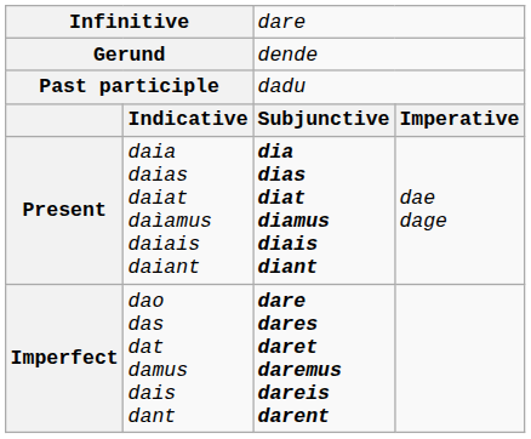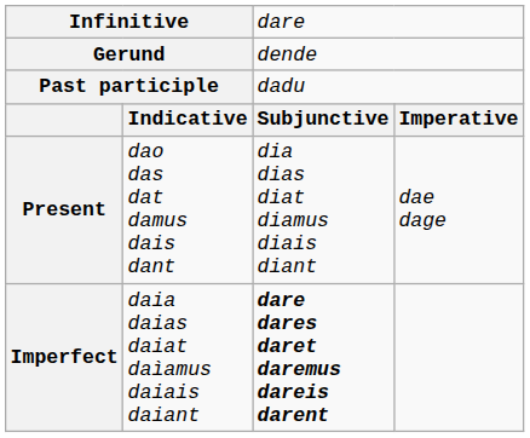 <table class="wikitable">
 <tr>
 <th colspan=2>Infinitive</th>
 <td colspan=2><em>dare</em></td>
 </tr>
 <tr>
 <th colspan=2>Gerund</th>
 <td colspan=2><em>dende</em></td>
 </tr>
 <tr>
 <th colspan=2>Past participle</th>
 <td colspan=2><em>dadu</em></td>
 </tr>
 <tr>
 <th></th>
 <th>Indicative</th>
 <th>Subjunctive</th>
 <th>Imperative</th>
 </tr>
 <tr>
 <th>Present</th>
-<td><em>daia</em><br><em>daias</em><br><em>daiat</em><br><em>daìamus</em><br><em>daiais</em><br><em>daiant</em></td>
-<td><strong><em>dia</em><br><em>dias</em><br><em>diat</em><br><em>diamus</em><br><em>diais</em><br><em>diant</em></strong></td>
+<td><em>dao</em><br><em>das</em><br><em>dat</em><br><em>damus</em><br><em>dais</em><br><em>dant</em></td>
+<td><em>dia</em><br><em>dias</em><br><em>diat</em><br><em>diamus</em><br><em>diais</em><br><em>diant</em></td>
 <td><em>dae</em><br><em>dage</em></td>
 </tr>
 <tr>
 <th>Imperfect</th>
-<td><em>dao</em><br><em>das</em><br><em>dat</em><br><em>damus</em><br><em>dais</em><br><em>dant</em></td>
+<td><em>daia</em><br><em>daias</em><br><em>daiat</em><br><em>daìamus</em><br><em>daiais</em><br><em>daiant</em></td>
 <td><strong><em>dare</em><br><em>dares</em><br><em>daret</em><br><em>daremus</em><br><em>dareis</em><br><em>darent</em></strong></td>
 <td></td>
 </tr>
 </table>
